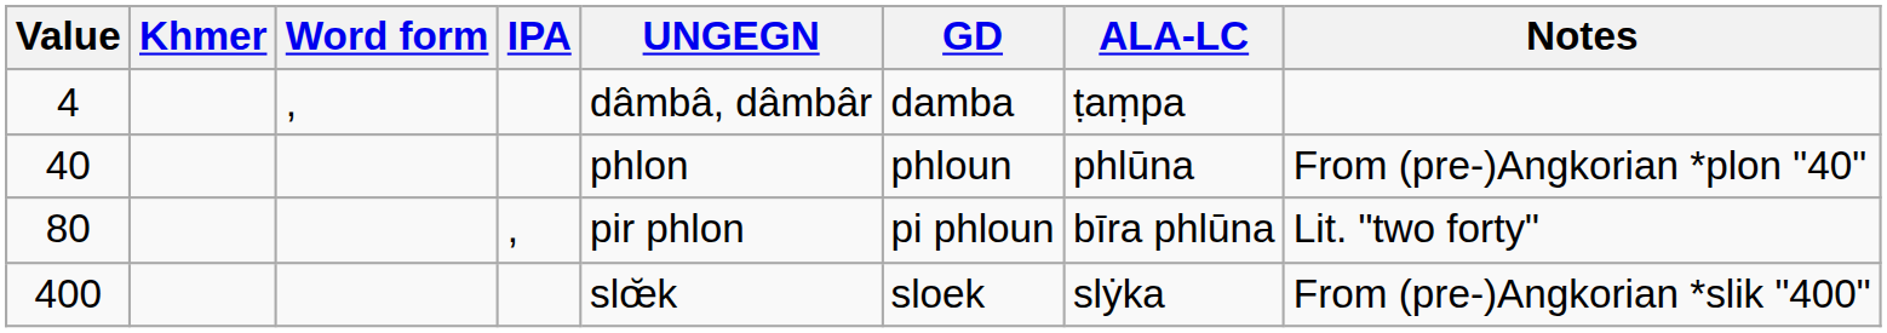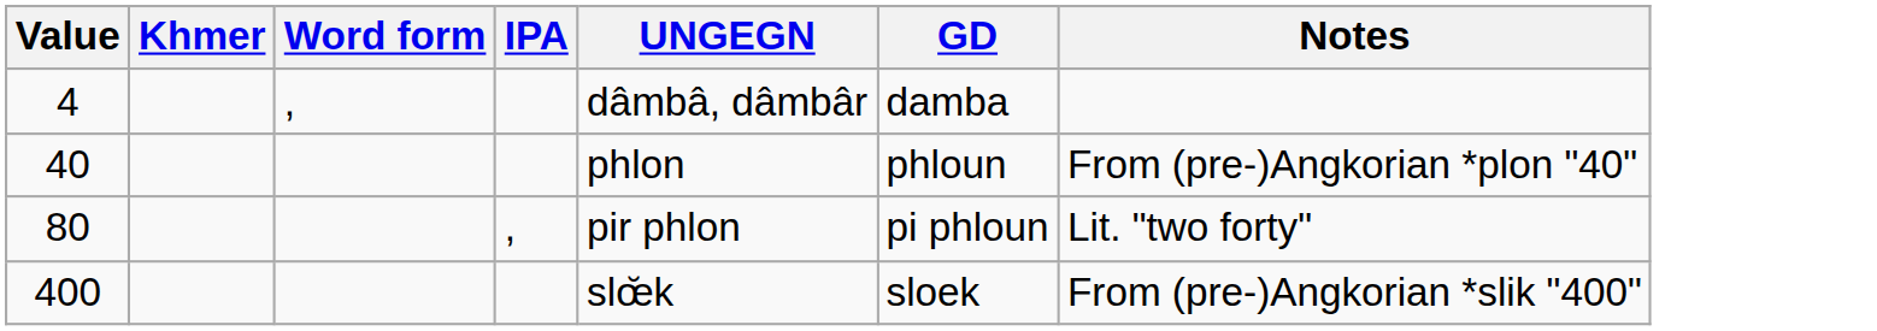 <table class="wikitable">
 <tr>
 <th>Value</th>
 <th><a href='#'>Khmer</a></th>
 <th><a href='#'>Word form</a></th>
 <th><a href='#'>IPA</a></th>
 <th><a href='#'>UNGEGN</a></th>
 <th><a href='#'>GD</a></th>
-<th><a href='#'>ALA-LC</a></th>
 <th>Notes</th>
 </tr>
 <tr>
 <td align=center>4</td>
 <td></td>
 <td>, </td>
 <td></td>
 <td>dâmbâ, dâmbâr</td>
 <td>damba</td>
-<td>ṭaṃpa</td>
 <td></td>
 </tr>
 <tr>
 <td align=center>40</td>
 <td></td>
 <td><span></span></td>
 <td></td>
 <td>phlon</td>
 <td>phloun</td>
-<td>phlūna</td>
 <td>From (pre-)Angkorian *plon "40"</td>
 </tr>
 <tr>
 <td align=center>80</td>
 <td></td>
 <td><span></span></td>
 <td>, </td>
 <td>pir phlon</td>
 <td>pi phloun</td>
-<td>bīra phlūna</td>
 <td>Lit. "two forty"</td>
 </tr>
 <tr>
 <td align=center>400</td>
 <td></td>
 <td><span></span></td>
 <td></td>
 <td>slœ̆k</td>
 <td>sloek</td>
-<td>slẏka</td>
 <td>From  (pre-)Angkorian *slik "400"</td>
 </tr>
 </table>
